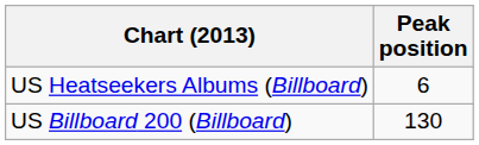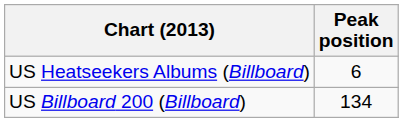 <table class="wikitable sortable">
 <tr>
 <th>Chart (2013)</th>
 <th>Peak<br>position</th>
 </tr>
 <tr>
 <td>US <a href='#'>Heatseekers Albums</a> (<em><a href='#'>Billboard</a></em>)</td>
 <td style="text-align:center;">6</td>
 </tr>
 <tr>
 <td>US <a href='#'><em>Billboard</em> 200</a> (<em><a href='#'>Billboard</a></em>)</td>
-<td style="text-align:center;">130</td>
+<td style="text-align:center;">134</td>
 </tr>
 </table>
